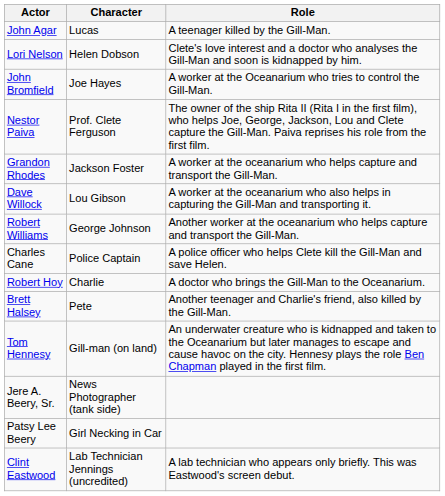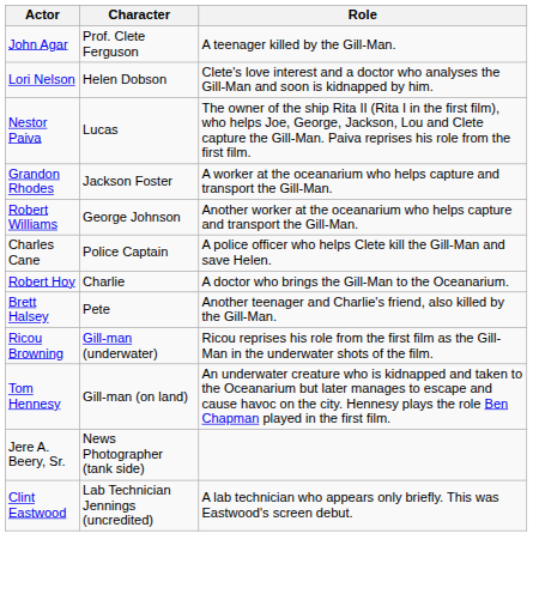 <table class="wikitable" width="50%">
 <tr bgcolor="#CCCCCC">
 <th>Actor</th>
 <th>Character</th>
 <th>Role</th>
 </tr>
 <tr>
 <td><a href='#'>John Agar</a></td>
-<td>Lucas</td>
+<td>Prof. Clete Ferguson</td>
 <td>A teenager killed by the Gill-Man.</td>
 </tr>
 <tr>
 <td><a href='#'>Lori Nelson</a></td>
 <td>Helen Dobson</td>
 <td>Clete's love interest and a doctor who analyses the Gill-Man and soon is kidnapped by him.</td>
 </tr>
 <tr>
-<td><a href='#'>John Bromfield</a></td>
-<td>Joe Hayes</td>
-<td>A worker at the Oceanarium who tries to control the Gill-Man.</td>
-</tr>
-<tr>
 <td><a href='#'>Nestor Paiva</a></td>
-<td>Prof. Clete Ferguson</td>
+<td>Lucas</td>
 <td>The owner of the ship Rita II (Rita I in the first film), who helps Joe, George, Jackson, Lou and Clete capture the Gill-Man. Paiva reprises his role from the first film.</td>
 </tr>
 <tr>
 <td><a href='#'>Grandon Rhodes</a></td>
 <td>Jackson Foster</td>
 <td>A worker at the oceanarium who helps capture and transport the Gill-Man.</td>
-</tr>
-<tr>
-<td><a href='#'>Dave Willock</a></td>
-<td>Lou Gibson</td>
-<td>A worker at the oceanarium who also helps in capturing the Gill-Man and transporting it.</td>
 </tr>
 <tr>
 <td><a href='#'>Robert Williams</a></td>
 <td>George Johnson</td>
 <td>Another worker at the oceanarium who helps capture and transport the Gill-Man.</td>
 </tr>
 <tr>
 <td>Charles Cane</td>
 <td>Police Captain</td>
 <td>A police officer who helps Clete kill the Gill-Man and save Helen.</td>
 </tr>
 <tr>
 <td><a href='#'>Robert Hoy</a></td>
 <td>Charlie</td>
 <td>A doctor who brings the Gill-Man to the Oceanarium.</td>
 </tr>
 <tr>
 <td><a href='#'>Brett Halsey</a></td>
 <td>Pete</td>
 <td>Another teenager and Charlie's friend, also killed by the Gill-Man.</td>
 </tr>
 <tr>
+<td><a href='#'>Ricou Browning</a></td>
+<td><a href='#'>Gill-man</a> (underwater)</td>
+<td>Ricou reprises his role from the first film as the Gill-Man in the underwater shots of the film.</td>
+</tr>
+<tr>
 <td><a href='#'>Tom Hennesy</a></td>
 <td>Gill-man (on land)</td>
 <td>An underwater creature who is kidnapped and taken to the Oceanarium but later manages to escape and cause havoc on the city. Hennesy plays the role <a href='#'>Ben Chapman</a> played in the first film.</td>
 </tr>
 <tr>
 <td>Jere A. Beery, Sr.</td>
 <td>News Photographer (tank side)</td>
 <td></td>
 </tr>
 <tr>
-<td>Patsy Lee Beery</td>
-<td>Girl Necking in Car</td>
-<td></td>
-</tr>
-<tr>
 <td><a href='#'>Clint Eastwood</a></td>
 <td>Lab Technician Jennings (uncredited)</td>
 <td>A lab technician who appears only briefly. This was Eastwood's screen debut.</td>
 </tr>
 </table>
